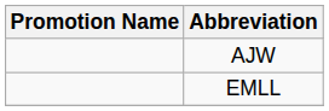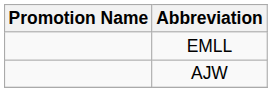 <table class="wikitable">
 <tr>
 <th>Promotion Name</th>
 <th>Abbreviation</th>
 </tr>
 <tr>
 <td></td>
-<td align=center>AJW</td>
+<td align=center>EMLL</td>
 </tr>
 <tr>
 <td></td>
-<td align=center>EMLL</td>
+<td align=center>AJW</td>
 </tr>
 <tr>
 </tr>
 </table>
